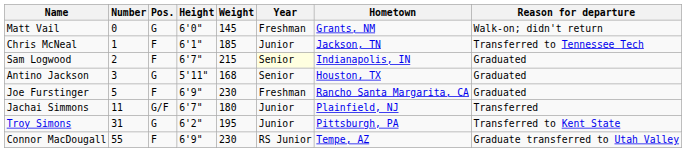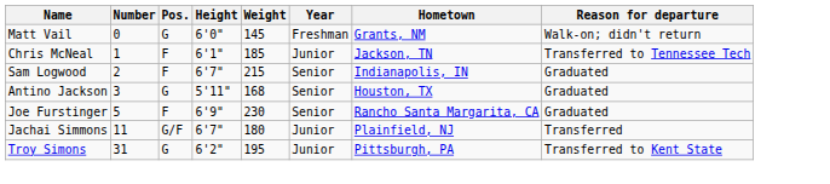 <table class="wikitable sortable" border="1">
 <tr>
 <th>Name</th>
 <th>Number</th>
 <th>Pos.</th>
 <th>Height</th>
 <th>Weight</th>
 <th>Year</th>
 <th>Hometown</th>
 <th class="unsortable">Reason for departure</th>
 </tr>
 <tr>
 <td>Matt Vail</td>
 <td>0</td>
 <td>G</td>
 <td>6'0"</td>
 <td>145</td>
 <td>Freshman</td>
 <td><a href='#'>Grants, NM</a></td>
 <td>Walk-on; didn't return</td>
 </tr>
 <tr>
 <td>Chris McNeal</td>
 <td>1</td>
 <td>F</td>
 <td>6'1"</td>
 <td>185</td>
 <td>Junior</td>
 <td><a href='#'>Jackson, TN</a></td>
 <td>Transferred to <a href='#'>Tennessee Tech</a></td>
 </tr>
 <tr>
 <td>Sam Logwood</td>
 <td>2</td>
 <td>F</td>
 <td>6'7"</td>
 <td>215</td>
-<td style="background: lightyellow;">Senior</td>
+<td>Senior</td>
 <td><a href='#'>Indianapolis, IN</a></td>
 <td>Graduated</td>
 </tr>
 <tr>
 <td>Antino Jackson</td>
 <td>3</td>
 <td>G</td>
 <td>5'11"</td>
 <td>168</td>
 <td>Senior</td>
 <td><a href='#'>Houston, TX</a></td>
 <td>Graduated</td>
 </tr>
 <tr>
 <td>Joe Furstinger</td>
 <td>5</td>
 <td>F</td>
 <td>6'9"</td>
 <td>230</td>
-<td>Freshman</td>
+<td>Senior</td>
 <td><a href='#'>Rancho Santa Margarita, CA</a></td>
 <td>Graduated</td>
 </tr>
 <tr>
 <td>Jachai Simmons</td>
 <td>11</td>
 <td>G/F</td>
 <td>6'7"</td>
 <td>180</td>
 <td>Junior</td>
 <td><a href='#'>Plainfield, NJ</a></td>
 <td>Transferred</td>
 </tr>
 <tr>
 <td><a href='#'>Troy Simons</a></td>
 <td>31</td>
 <td>G</td>
 <td>6'2"</td>
 <td>195</td>
 <td>Junior</td>
 <td><a href='#'>Pittsburgh, PA</a></td>
 <td>Transferred to <a href='#'>Kent State</a></td>
 </tr>
-<tr>
-<td>Connor MacDougall</td>
-<td>55</td>
-<td>F</td>
-<td>6'9"</td>
-<td>230</td>
-<td>RS Junior</td>
-<td><a href='#'>Tempe, AZ</a></td>
-<td>Graduate transferred to <a href='#'>Utah Valley</a></td>
-</tr>
 </table>
